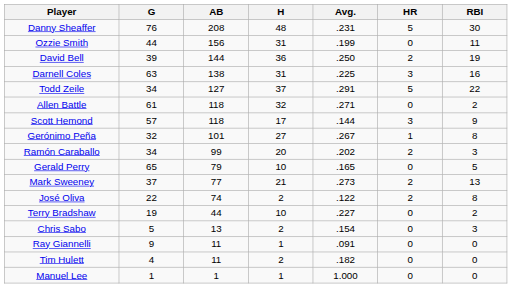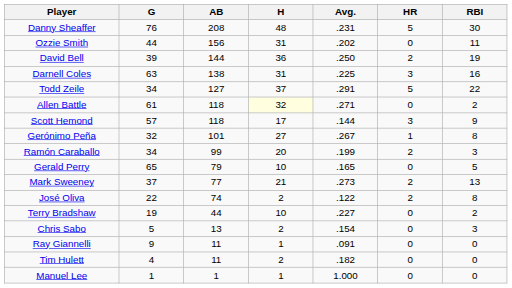 <table class="wikitable sortable">
 <tr>
 <th bgcolor="#DDDDFF" width="16%">Player</th>
 <th bgcolor="#DDDDFF" width="9%">G</th>
 <th bgcolor="#DDDDFF" width="9%">AB</th>
 <th bgcolor="#DDDDFF" width="9%">H</th>
 <th bgcolor="#DDDDFF" width="9%">Avg.</th>
 <th bgcolor="#DDDDFF" width="9%">HR</th>
 <th bgcolor="#DDDDFF" width="9%">RBI</th>
 </tr>
 <tr align="center">
 <td><a href='#'>Danny Sheaffer</a></td>
 <td>76</td>
 <td>208</td>
 <td>48</td>
 <td>.231</td>
 <td>5</td>
 <td>30</td>
 </tr>
 <tr align=center>
 <td><a href='#'>Ozzie Smith</a></td>
 <td>44</td>
 <td>156</td>
 <td>31</td>
-<td>.199</td>
+<td>.202</td>
 <td>0</td>
 <td>11</td>
 </tr>
 <tr align=center>
 <td><a href='#'>David Bell</a></td>
 <td>39</td>
 <td>144</td>
 <td>36</td>
 <td>.250</td>
 <td>2</td>
 <td>19</td>
 </tr>
 <tr align=center>
 <td><a href='#'>Darnell Coles</a></td>
 <td>63</td>
 <td>138</td>
 <td>31</td>
 <td>.225</td>
 <td>3</td>
 <td>16</td>
 </tr>
 <tr align=center>
 <td><a href='#'>Todd Zeile</a></td>
 <td>34</td>
 <td>127</td>
 <td>37</td>
 <td>.291</td>
 <td>5</td>
 <td>22</td>
 </tr>
 <tr align=center>
 <td><a href='#'>Allen Battle</a></td>
 <td>61</td>
 <td>118</td>
-<td>32</td>
+<td style="background: lightyellow;">32</td>
 <td>.271</td>
 <td>0</td>
 <td>2</td>
 </tr>
 <tr align=center>
 <td><a href='#'>Scott Hemond</a></td>
 <td>57</td>
 <td>118</td>
 <td>17</td>
 <td>.144</td>
 <td>3</td>
 <td>9</td>
 </tr>
 <tr align=center>
 <td><a href='#'>Gerónimo Peña</a></td>
 <td>32</td>
 <td>101</td>
 <td>27</td>
 <td>.267</td>
 <td>1</td>
 <td>8</td>
 </tr>
 <tr align=center>
 <td><a href='#'>Ramón Caraballo</a></td>
 <td>34</td>
 <td>99</td>
 <td>20</td>
-<td>.202</td>
+<td>.199</td>
 <td>2</td>
 <td>3</td>
 </tr>
 <tr align=center>
 <td><a href='#'>Gerald Perry</a></td>
 <td>65</td>
 <td>79</td>
 <td>10</td>
 <td>.165</td>
 <td>0</td>
 <td>5</td>
 </tr>
 <tr align=center>
 <td><a href='#'>Mark Sweeney</a></td>
 <td>37</td>
 <td>77</td>
 <td>21</td>
 <td>.273</td>
 <td>2</td>
 <td>13</td>
 </tr>
 <tr align=center>
 <td><a href='#'>José Oliva</a></td>
 <td>22</td>
 <td>74</td>
 <td>2</td>
 <td>.122</td>
 <td>2</td>
 <td>8</td>
 </tr>
 <tr align=center>
 <td><a href='#'>Terry Bradshaw</a></td>
 <td>19</td>
 <td>44</td>
 <td>10</td>
 <td>.227</td>
 <td>0</td>
 <td>2</td>
 </tr>
 <tr align=center>
 <td><a href='#'>Chris Sabo</a></td>
 <td>5</td>
 <td>13</td>
 <td>2</td>
 <td>.154</td>
 <td>0</td>
 <td>3</td>
 </tr>
 <tr align=center>
 <td><a href='#'>Ray Giannelli</a></td>
 <td>9</td>
 <td>11</td>
 <td>1</td>
 <td>.091</td>
 <td>0</td>
 <td>0</td>
 </tr>
 <tr align=center>
 <td><a href='#'>Tim Hulett</a></td>
 <td>4</td>
 <td>11</td>
 <td>2</td>
 <td>.182</td>
 <td>0</td>
 <td>0</td>
 </tr>
 <tr align=center>
 <td><a href='#'>Manuel Lee</a></td>
 <td>1</td>
 <td>1</td>
 <td>1</td>
 <td>1.000</td>
 <td>0</td>
 <td>0</td>
 </tr>
 </table>
